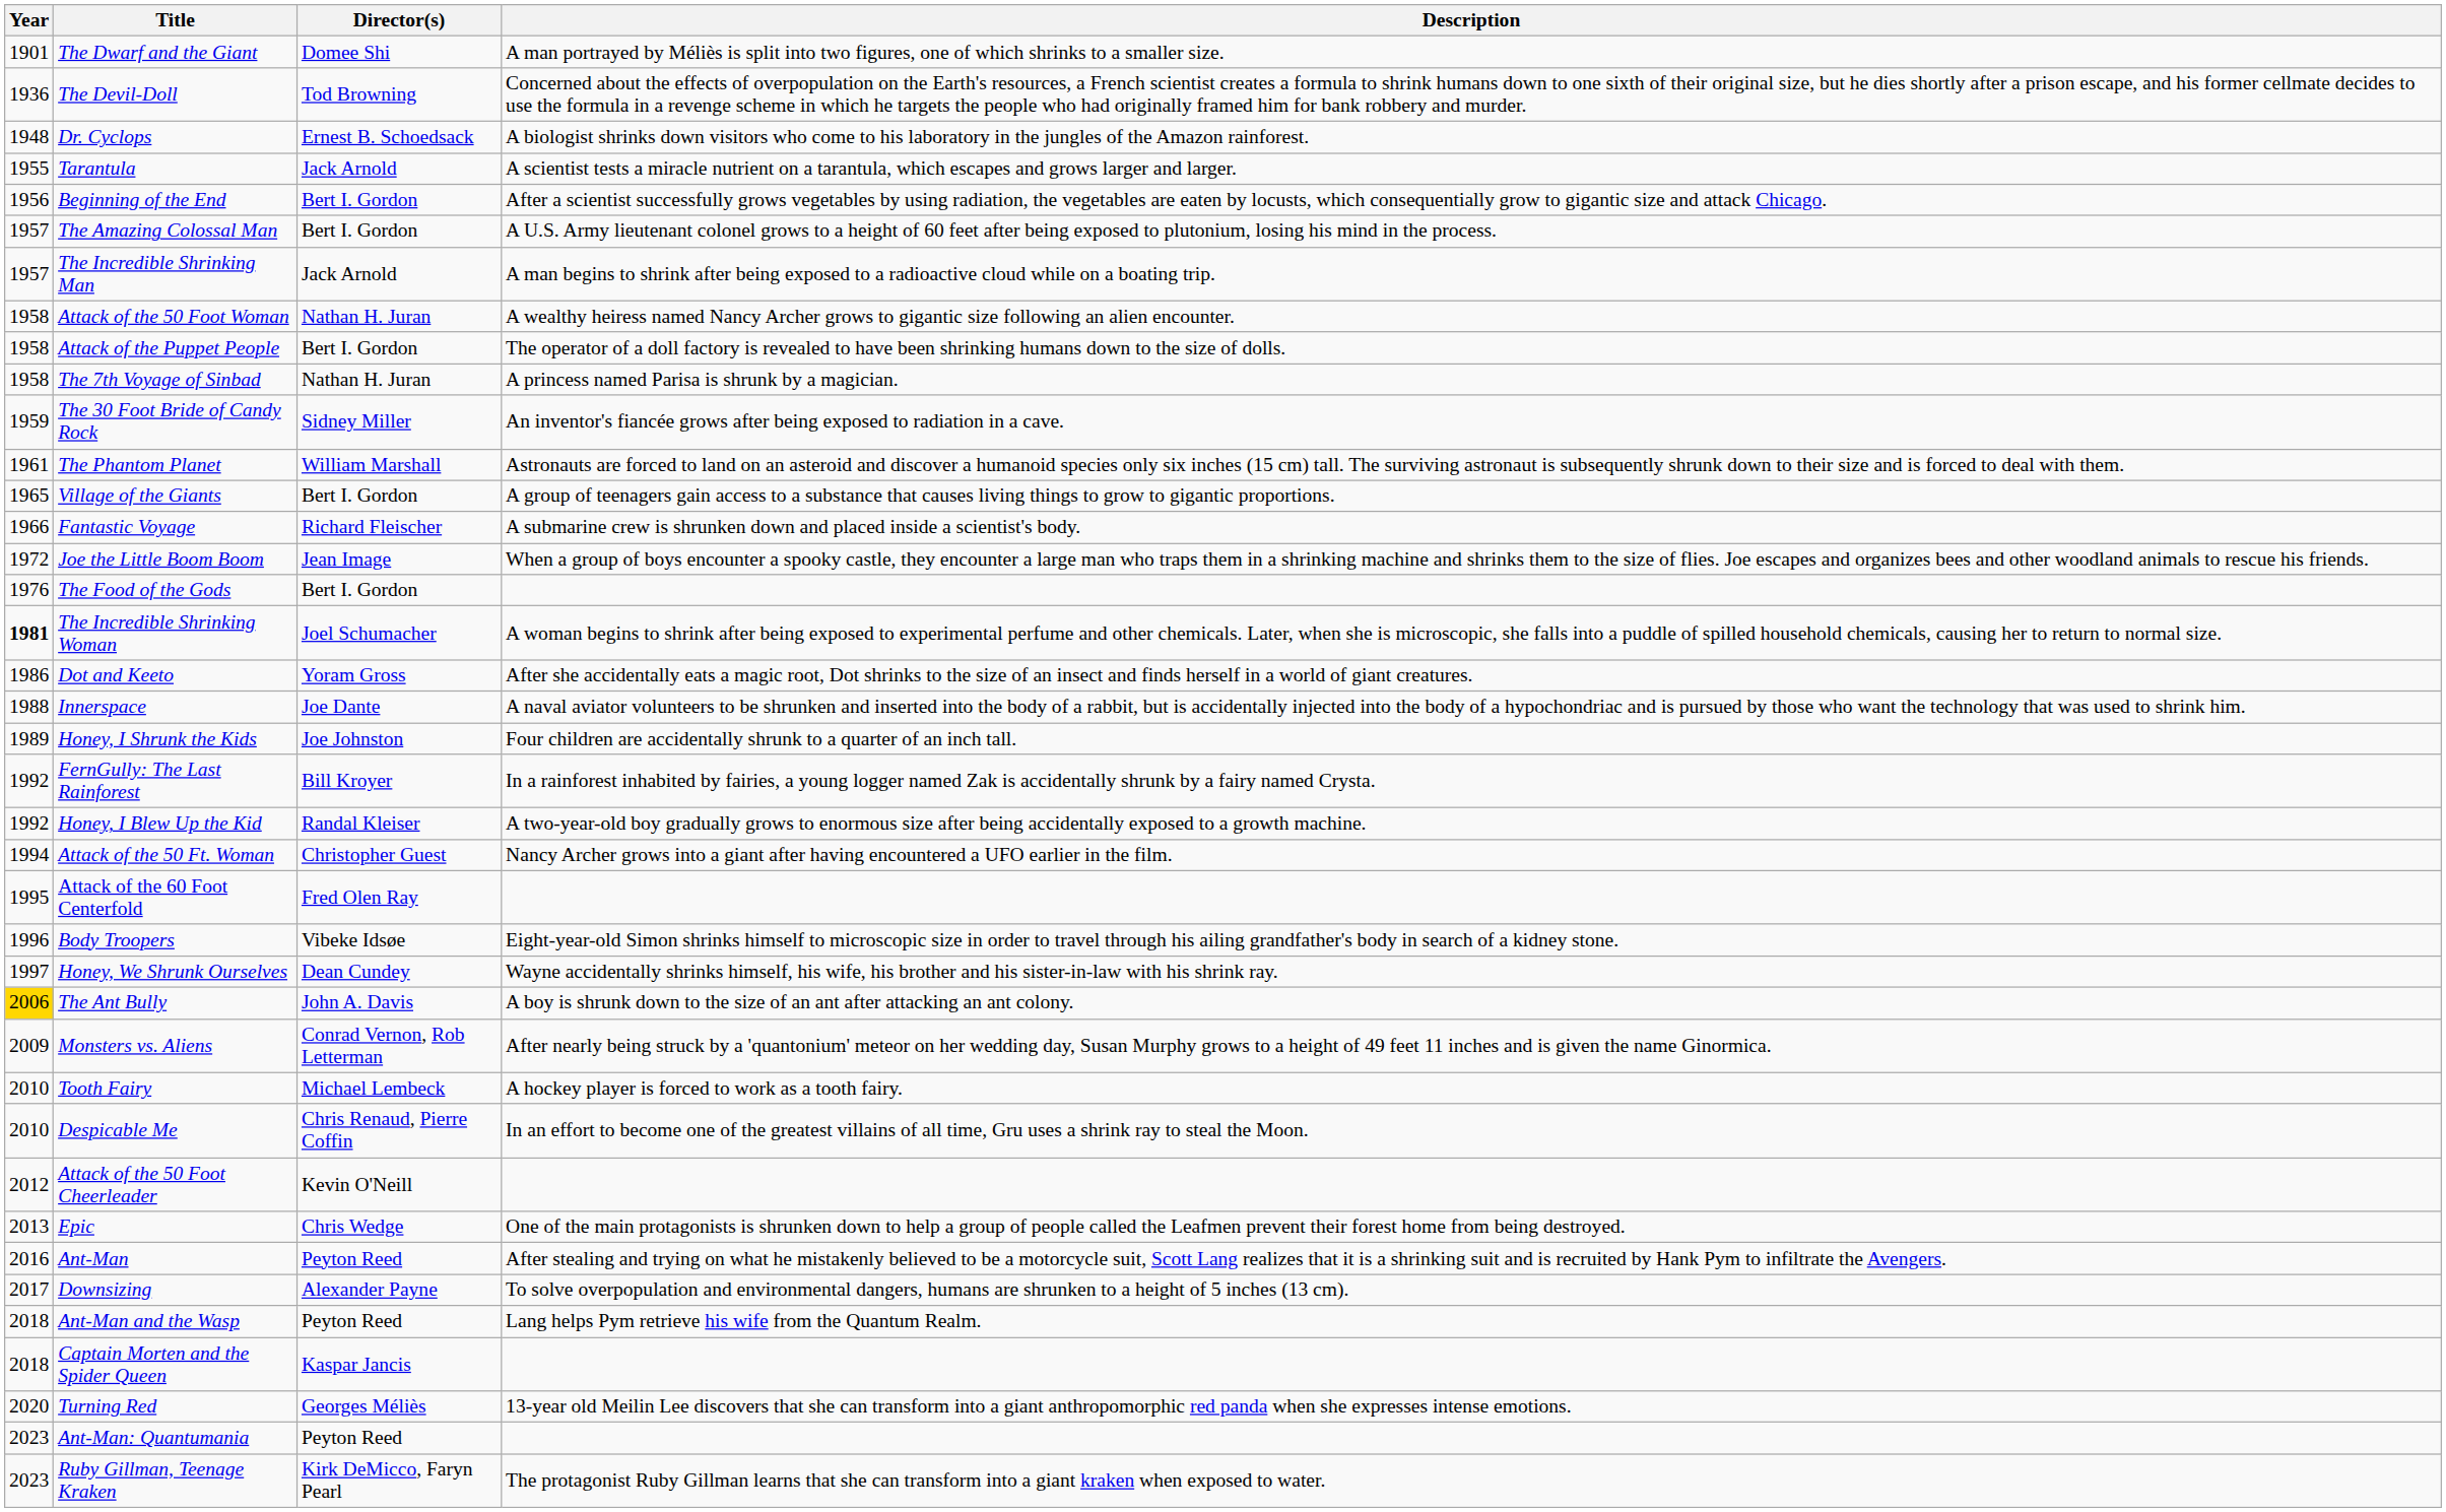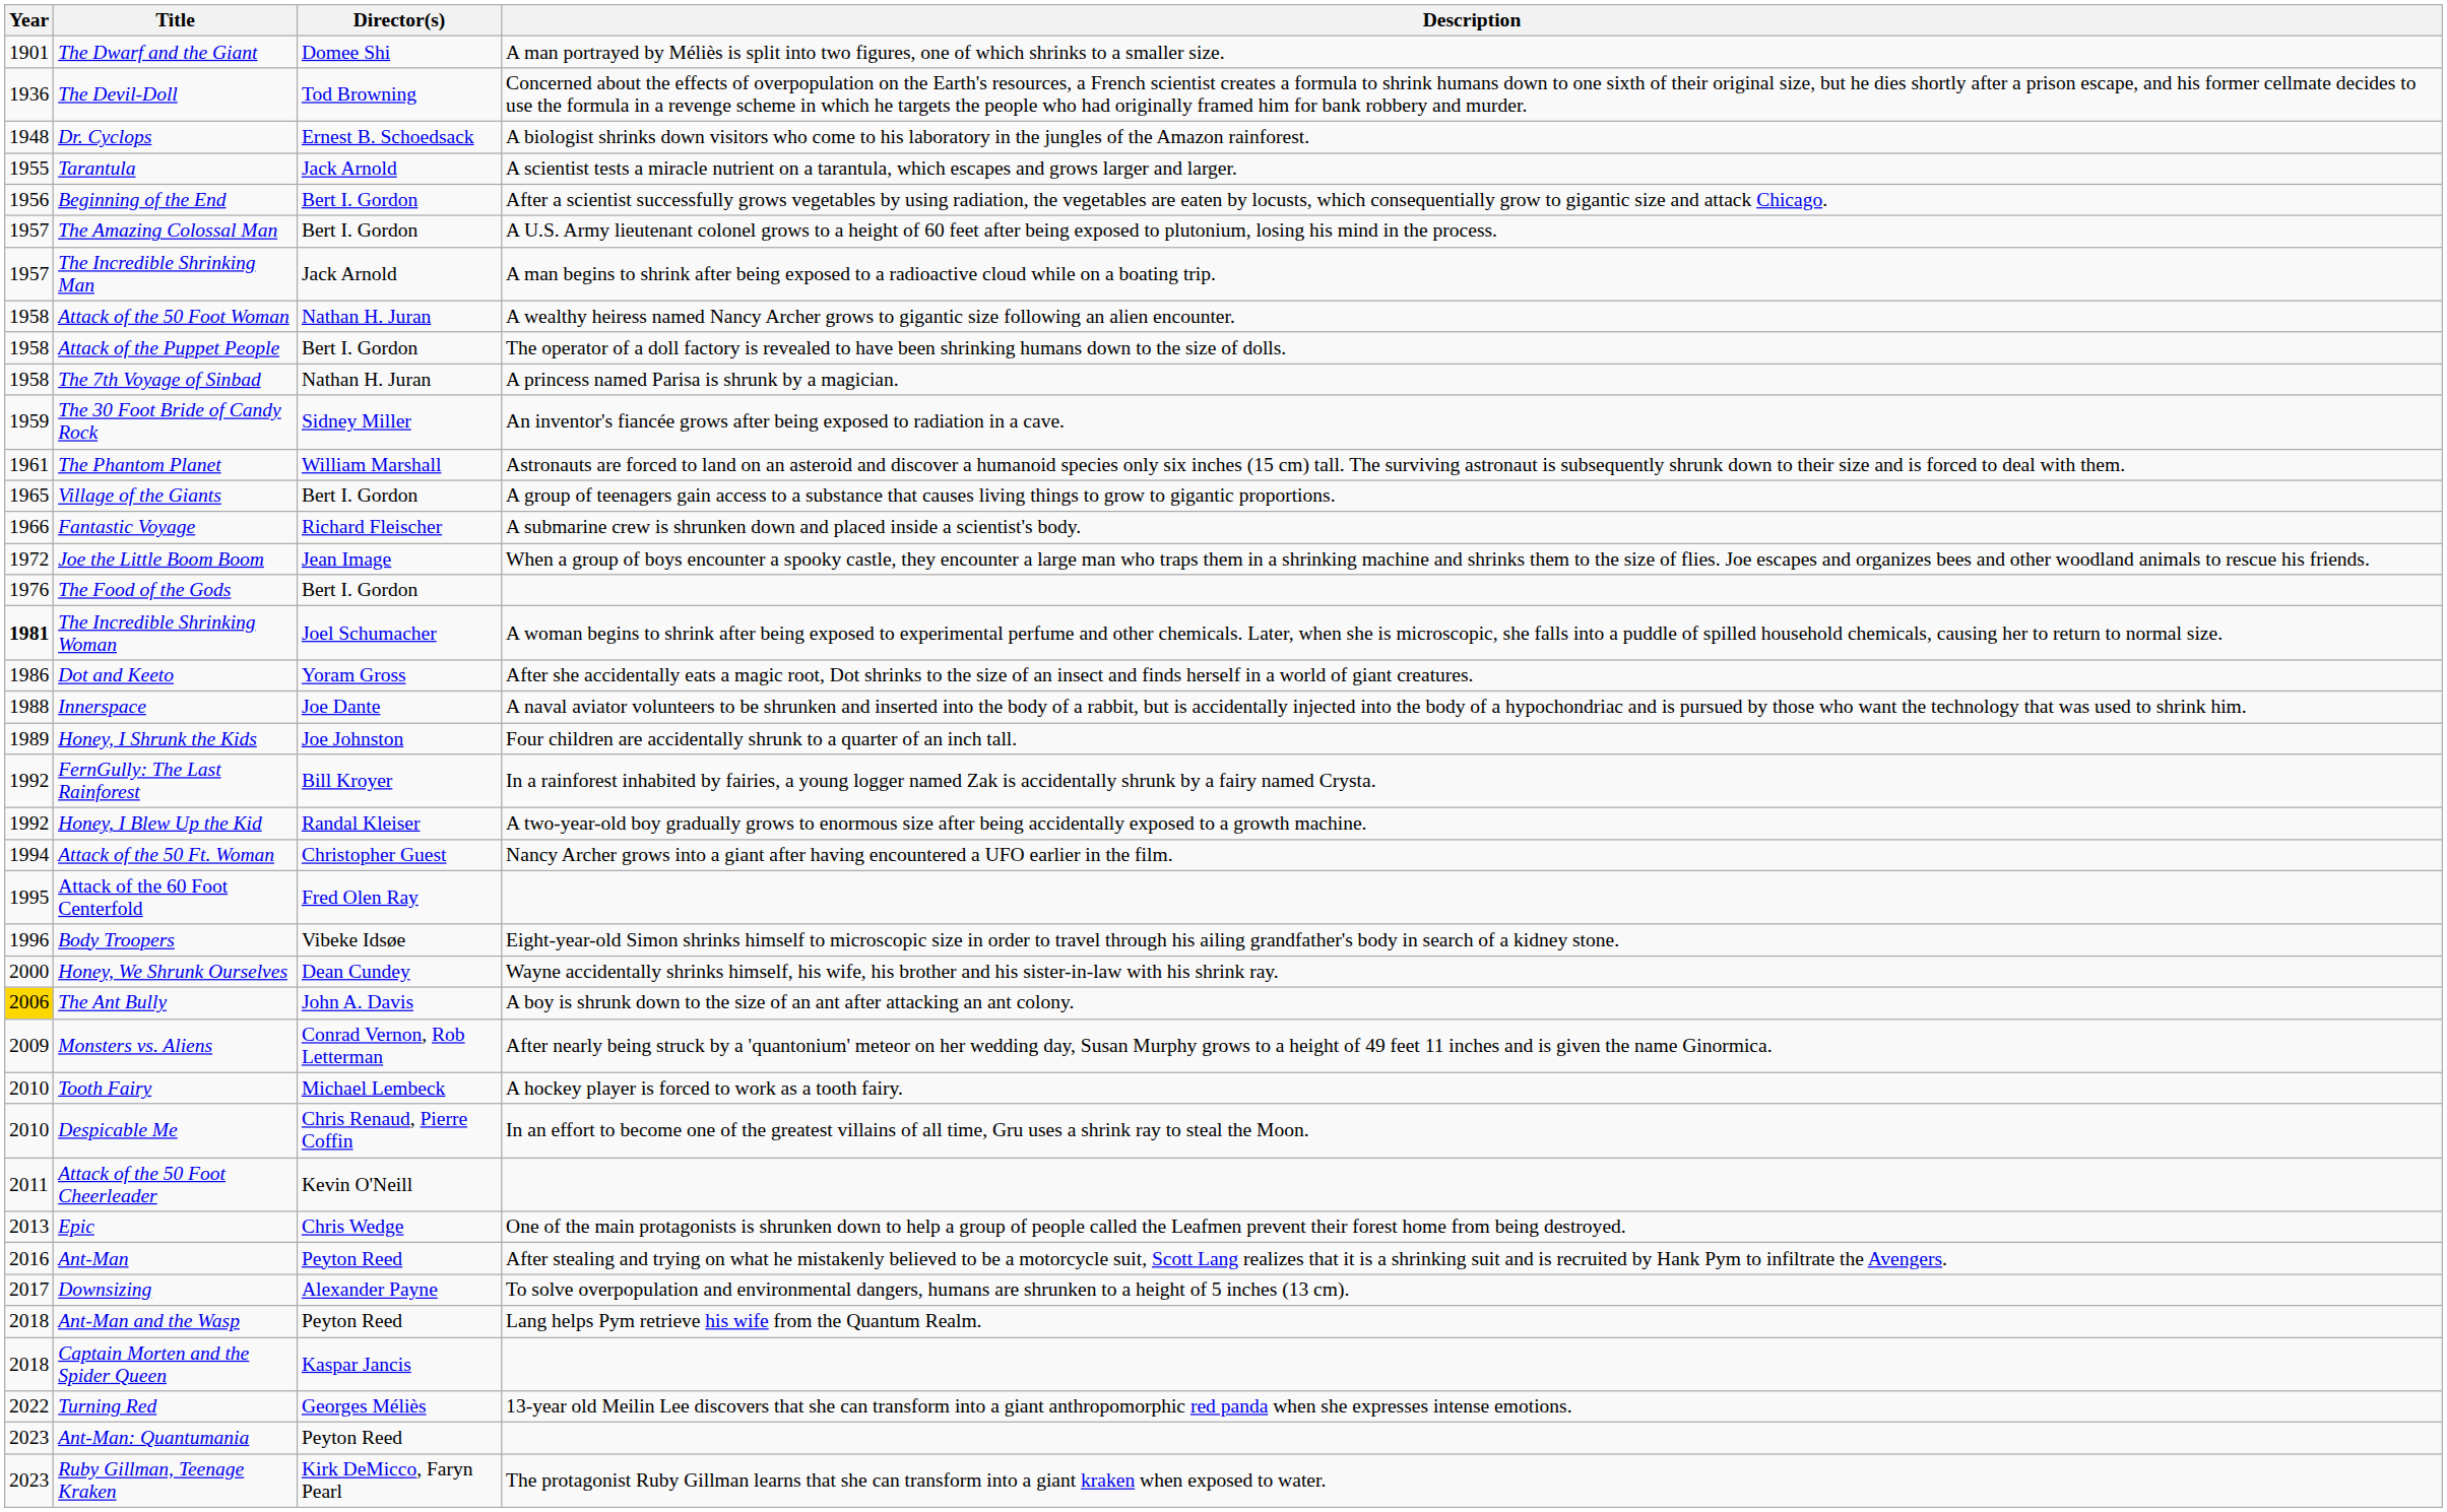 <table class="wikitable">
 <tr>
 <th>Year</th>
 <th>Title</th>
 <th>Director(s)</th>
 <th>Description</th>
 </tr>
 <tr>
 <td>1901</td>
 <td><em><a href='#'>The Dwarf and the Giant</a></em></td>
 <td><a href='#'>Domee Shi</a></td>
 <td>A man portrayed by Méliès is split into two figures, one of which shrinks to a smaller size.</td>
 </tr>
 <tr>
 <td>1936</td>
 <td><em><a href='#'>The Devil-Doll</a></em></td>
 <td><a href='#'>Tod Browning</a></td>
 <td>Concerned about the effects of overpopulation on the Earth's resources, a French scientist creates a formula to shrink humans down to one sixth of their original size, but he dies shortly after a prison escape, and his former cellmate decides to use the formula in a revenge scheme in which he targets the people who had originally framed him for bank robbery and murder.</td>
 </tr>
 <tr>
 <td>1948</td>
 <td><em><a href='#'>Dr. Cyclops</a></em></td>
 <td><a href='#'>Ernest B. Schoedsack</a></td>
 <td>A biologist shrinks down visitors who come to his laboratory in the jungles of the Amazon rainforest.</td>
 </tr>
 <tr>
 <td>1955</td>
 <td><em><a href='#'>Tarantula</a></em></td>
 <td><a href='#'>Jack Arnold</a></td>
 <td>A scientist tests a miracle nutrient on a tarantula, which escapes and grows larger and larger.</td>
 </tr>
 <tr>
 <td>1956</td>
 <td><em><a href='#'>Beginning of the End</a></em></td>
 <td><a href='#'>Bert I. Gordon</a></td>
 <td>After a scientist successfully grows vegetables by using radiation, the vegetables are eaten by locusts, which consequentially grow to gigantic size and attack <a href='#'>Chicago</a>.</td>
 </tr>
 <tr>
 <td>1957</td>
 <td><em><a href='#'>The Amazing Colossal Man</a></em></td>
 <td>Bert I. Gordon</td>
 <td>A U.S. Army lieutenant colonel grows to a height of 60 feet after being exposed to plutonium, losing his mind in the process.</td>
 </tr>
 <tr>
 <td>1957</td>
 <td><em><a href='#'>The Incredible Shrinking Man</a></em></td>
 <td>Jack Arnold</td>
 <td>A man begins to shrink after being exposed to a radioactive cloud while on a boating trip.</td>
 </tr>
 <tr>
 <td>1958</td>
 <td><em><a href='#'>Attack of the 50 Foot Woman</a></em></td>
 <td><a href='#'>Nathan H. Juran</a></td>
 <td>A wealthy heiress named Nancy Archer grows to gigantic size following an alien encounter.</td>
 </tr>
 <tr>
 <td>1958</td>
 <td><em><a href='#'>Attack of the Puppet People</a></em></td>
 <td>Bert I. Gordon</td>
 <td>The operator of a doll factory is revealed to have been shrinking humans down to the size of dolls.</td>
 </tr>
 <tr>
 <td>1958</td>
 <td><em><a href='#'>The 7th Voyage of Sinbad</a></em></td>
 <td>Nathan H. Juran</td>
 <td>A princess named Parisa is shrunk by a magician.</td>
 </tr>
 <tr>
 <td>1959</td>
 <td><em><a href='#'>The 30 Foot Bride of Candy Rock</a></em></td>
 <td><a href='#'>Sidney Miller</a></td>
 <td>An inventor's fiancée grows after being exposed to radiation in a cave.</td>
 </tr>
 <tr>
 <td>1961</td>
 <td><em><a href='#'>The Phantom Planet</a></em></td>
 <td><a href='#'>William Marshall</a></td>
 <td>Astronauts are forced to land on an asteroid and discover a humanoid species only six inches (15 cm) tall. The surviving astronaut is subsequently shrunk down to their size and is forced to deal with them.</td>
 </tr>
 <tr>
 <td>1965</td>
 <td><em><a href='#'>Village of the Giants</a></em></td>
 <td>Bert I. Gordon</td>
 <td>A group of teenagers gain access to a substance that causes living things to grow to gigantic proportions.</td>
 </tr>
 <tr>
 <td>1966</td>
 <td><em><a href='#'>Fantastic Voyage</a></em></td>
 <td><a href='#'>Richard Fleischer</a></td>
 <td>A submarine crew is shrunken down and placed inside a scientist's body.</td>
 </tr>
 <tr>
 <td>1972</td>
 <td><em><a href='#'>Joe the Little Boom Boom</a></em></td>
 <td><a href='#'>Jean Image</a></td>
 <td>When a group of boys encounter a spooky castle, they encounter a large man who traps them in a shrinking machine and shrinks them to the size of flies. Joe escapes and organizes bees and other woodland animals to rescue his friends.</td>
 </tr>
 <tr>
 <td>1976</td>
 <td><em><a href='#'>The Food of the Gods</a></em></td>
 <td>Bert I. Gordon</td>
 <td></td>
 </tr>
 <tr>
 <td><strong>1981</strong></td>
 <td><em><a href='#'>The Incredible Shrinking Woman</a></em></td>
 <td><a href='#'>Joel Schumacher</a></td>
 <td>A woman begins to shrink after being exposed to experimental perfume and other chemicals. Later, when she is microscopic, she falls into a puddle of spilled household chemicals, causing her to return to normal size.</td>
 </tr>
 <tr>
 <td>1986</td>
 <td><em><a href='#'>Dot and Keeto</a></em></td>
 <td><a href='#'>Yoram Gross</a></td>
 <td>After she accidentally eats a magic root, Dot shrinks to the size of an insect and finds herself in a world of giant creatures.</td>
 </tr>
 <tr>
 <td>1988</td>
 <td><em><a href='#'>Innerspace</a></em></td>
 <td><a href='#'>Joe Dante</a></td>
 <td>A naval aviator volunteers to be shrunken and inserted into the body of a rabbit, but is accidentally injected into the body of a hypochondriac and is pursued by those who want the technology that was used to shrink him.</td>
 </tr>
 <tr>
 <td>1989</td>
 <td><em><a href='#'>Honey, I Shrunk the Kids</a></em></td>
 <td><a href='#'>Joe Johnston</a></td>
 <td>Four children are accidentally shrunk to a quarter of an inch tall.</td>
 </tr>
 <tr>
 <td>1992</td>
 <td><em><a href='#'>FernGully: The Last Rainforest</a></em></td>
 <td><a href='#'>Bill Kroyer</a></td>
 <td>In a rainforest inhabited by fairies, a young logger named Zak is accidentally shrunk by a fairy named Crysta.</td>
 </tr>
 <tr>
 <td>1992</td>
 <td><em><a href='#'>Honey, I Blew Up the Kid</a></em></td>
 <td><a href='#'>Randal Kleiser</a></td>
 <td>A two-year-old boy gradually grows to enormous size after being accidentally exposed to a growth machine.</td>
 </tr>
 <tr>
 <td>1994</td>
 <td><em><a href='#'>Attack of the 50 Ft. Woman</a></em></td>
 <td><a href='#'>Christopher Guest</a></td>
 <td>Nancy Archer grows into a giant after having encountered a UFO earlier in the film.</td>
 </tr>
 <tr>
 <td>1995</td>
 <td><a href='#'>Attack of the 60 Foot Centerfold</a></td>
 <td><a href='#'>Fred Olen Ray</a></td>
 <td></td>
 </tr>
 <tr>
 <td>1996</td>
 <td><em><a href='#'>Body Troopers</a></em></td>
 <td>Vibeke Idsøe</td>
 <td>Eight-year-old Simon shrinks himself to microscopic size in order to travel through his ailing grandfather's body in search of a kidney stone.</td>
 </tr>
 <tr>
-<td>1997</td>
+<td>2000</td>
 <td><em><a href='#'>Honey, We Shrunk Ourselves</a></em></td>
 <td><a href='#'>Dean Cundey</a></td>
 <td>Wayne accidentally shrinks himself, his wife, his brother and his sister-in-law with his shrink ray.</td>
 </tr>
 <tr>
 <td style="background: gold;">2006</td>
 <td><em><a href='#'>The Ant Bully</a></em></td>
 <td><a href='#'>John A. Davis</a></td>
 <td>A boy is shrunk down to the size of an ant after attacking an ant colony.</td>
 </tr>
 <tr>
 <td>2009</td>
 <td><em><a href='#'>Monsters vs. Aliens</a></em></td>
 <td><a href='#'>Conrad Vernon</a>,  <a href='#'>Rob Letterman</a></td>
 <td>After nearly being struck by a 'quantonium' meteor on her wedding day, Susan Murphy grows to a height of 49 feet 11 inches and is given the name Ginormica.</td>
 </tr>
 <tr>
 <td>2010</td>
 <td><em><a href='#'>Tooth Fairy</a></em></td>
 <td><a href='#'>Michael Lembeck</a></td>
 <td>A hockey player is forced to work as a tooth fairy.</td>
 </tr>
 <tr>
 <td>2010</td>
 <td><em><a href='#'>Despicable Me</a></em></td>
 <td><a href='#'>Chris Renaud</a>, <a href='#'>Pierre Coffin</a></td>
 <td>In an effort to become one of the greatest villains of all time, Gru uses a shrink ray to steal the Moon.</td>
 </tr>
 <tr>
-<td>2012</td>
+<td>2011</td>
 <td><em><a href='#'>Attack of the 50 Foot Cheerleader</a></em></td>
 <td>Kevin O'Neill</td>
 <td></td>
 </tr>
 <tr>
 <td>2013</td>
 <td><em><a href='#'>Epic</a></em></td>
 <td><a href='#'>Chris Wedge</a></td>
 <td>One of the main protagonists is shrunken down to help a group of people called the Leafmen prevent their forest home from being destroyed.</td>
 </tr>
 <tr>
 <td>2016</td>
 <td><em><a href='#'>Ant-Man</a></em></td>
 <td><a href='#'>Peyton Reed</a></td>
 <td>After stealing and trying on what he mistakenly believed to be a motorcycle suit, <a href='#'>Scott Lang</a> realizes that it is a shrinking suit and is recruited by Hank Pym to infiltrate the <a href='#'>Avengers</a>.</td>
 </tr>
 <tr>
 <td>2017</td>
 <td><em><a href='#'>Downsizing</a></em></td>
 <td><a href='#'>Alexander Payne</a></td>
 <td>To solve overpopulation and environmental dangers, humans are shrunken to a height of 5 inches (13 cm).</td>
 </tr>
 <tr>
 <td>2018</td>
 <td><em><a href='#'>Ant-Man and the Wasp</a></em></td>
 <td>Peyton Reed</td>
 <td>Lang helps Pym retrieve <a href='#'>his wife</a> from the Quantum Realm.</td>
 </tr>
 <tr>
 <td>2018</td>
 <td><em><a href='#'>Captain Morten and the Spider Queen</a></em></td>
 <td><a href='#'>Kaspar Jancis</a></td>
 <td></td>
 </tr>
 <tr>
-<td>2020</td>
+<td>2022</td>
 <td><em><a href='#'>Turning Red</a></em></td>
 <td><a href='#'>Georges Méliès</a></td>
 <td>13-year old Meilin Lee discovers that she can transform into a giant anthropomorphic <a href='#'>red panda</a> when she expresses intense emotions.</td>
 </tr>
 <tr>
 <td>2023</td>
 <td><em><a href='#'>Ant-Man: Quantumania</a></em></td>
 <td>Peyton Reed</td>
 <td></td>
 </tr>
 <tr>
 <td>2023</td>
 <td><em><a href='#'>Ruby Gillman, Teenage Kraken</a></em></td>
 <td><a href='#'>Kirk DeMicco</a>, Faryn Pearl</td>
 <td>The protagonist Ruby Gillman learns that she can transform into a giant <a href='#'>kraken</a> when exposed to water.</td>
 </tr>
 </table>
